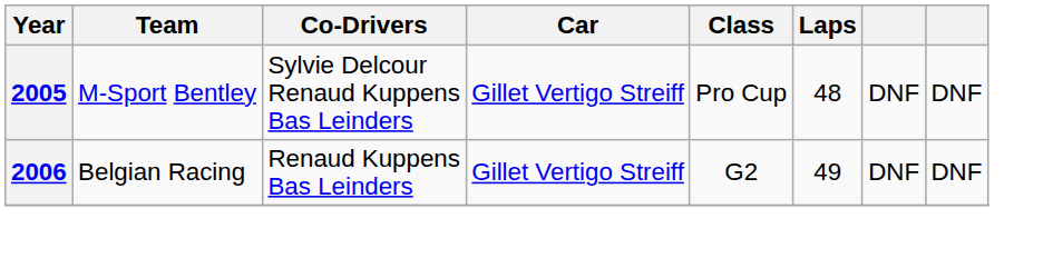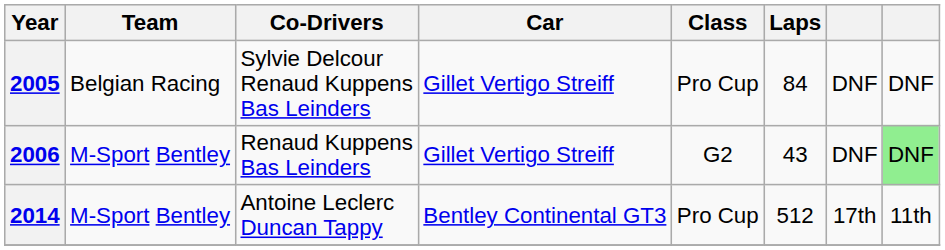 <table class="wikitable" style="text-align:center; font-size:90%">
 <tr>
 <th>Year</th>
 <th>Team</th>
 <th>Co-Drivers</th>
 <th>Car</th>
 <th>Class</th>
 <th>Laps</th>
 <th></th>
 <th></th>
 </tr>
 <tr>
 <th><a href='#'>2005</a></th>
-<td align="left"> <a href='#'>M-Sport</a> <a href='#'>Bentley</a></td>
+<td align="left"> Belgian Racing</td>
 <td align="left"> Sylvie Delcour<br> Renaud Kuppens<br> <a href='#'>Bas Leinders</a></td>
 <td align="left"><a href='#'>Gillet Vertigo Streiff</a></td>
 <td>Pro Cup</td>
-<td>48</td>
+<td>84</td>
 <td>DNF</td>
 <td>DNF</td>
 </tr>
 <tr>
 <th><a href='#'>2006</a></th>
-<td align="left"> Belgian Racing</td>
+<td align="left"> <a href='#'>M-Sport</a> <a href='#'>Bentley</a></td>
 <td align="left"> Renaud Kuppens<br> <a href='#'>Bas Leinders</a></td>
 <td align="left"><a href='#'>Gillet Vertigo Streiff</a></td>
 <td>G2</td>
-<td>49</td>
+<td>43</td>
 <td>DNF</td>
-<td>DNF</td>
+<td style="background: lightgreen;">DNF</td>
+</tr>
+<tr>
+<th><a href='#'>2014</a></th>
+<td align="left"> <a href='#'>M-Sport</a> <a href='#'>Bentley</a></td>
+<td align="left"> Antoine Leclerc<br> <a href='#'>Duncan Tappy</a></td>
+<td align="left"><a href='#'>Bentley Continental GT3</a></td>
+<td>Pro Cup</td>
+<td>512</td>
+<td>17th</td>
+<td>11th</td>
 </tr>
 <tr>
 </tr>
 </table>
